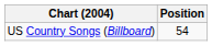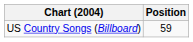 <table class="wikitable sortable">
 <tr>
 <th scope="col">Chart (2004)</th>
 <th scope="col">Position</th>
 </tr>
 <tr>
 <td>US <a href='#'>Country Songs</a> (<em><a href='#'>Billboard</a></em>)</td>
-<td align="center">54</td>
+<td align="center">59</td>
 </tr>
 </table>
